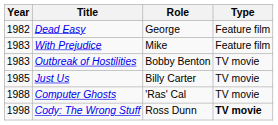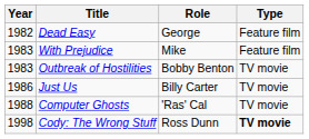 <table class="wikitable">
 <tr>
 <th>Year</th>
 <th>Title</th>
 <th>Role</th>
 <th>Type</th>
 </tr>
 <tr>
 <td>1982</td>
 <td><em><a href='#'>Dead Easy</a></em></td>
 <td>George</td>
 <td>Feature film</td>
 </tr>
 <tr>
 <td>1983</td>
 <td><em><a href='#'>With Prejudice</a></em></td>
 <td>Mike</td>
 <td>Feature film</td>
 </tr>
 <tr>
 <td>1983</td>
 <td><em><a href='#'>Outbreak of Hostilities</a></em></td>
 <td>Bobby Benton</td>
 <td>TV movie</td>
 </tr>
 <tr>
-<td>1985</td>
+<td>1986</td>
 <td><em><a href='#'>Just Us</a></em></td>
 <td>Billy Carter</td>
 <td>TV movie</td>
 </tr>
 <tr>
 <td>1988</td>
 <td><em><a href='#'>Computer Ghosts</a></em></td>
 <td>'Ras' Cal</td>
 <td>TV movie</td>
 </tr>
 <tr>
 <td>1998</td>
 <td><em><a href='#'>Cody: The Wrong Stuff</a></em></td>
 <td>Ross Dunn</td>
 <td><strong>TV movie</strong></td>
 </tr>
 </table>
